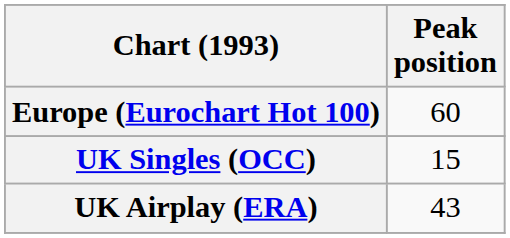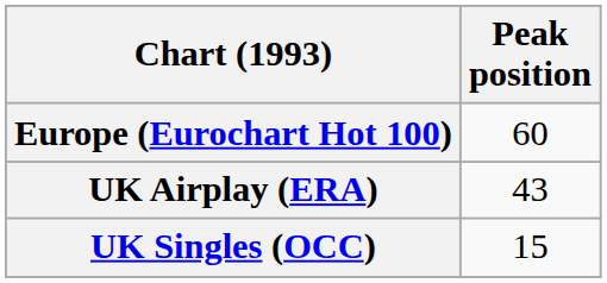 <table class="wikitable plainrowheaders">
 <tr>
 <th>Chart (1993)</th>
 <th>Peak<br>position</th>
 </tr>
 <tr>
 <th scope="row">Europe (<a href='#'>Eurochart Hot 100</a>)</th>
 <td align="center">60</td>
 </tr>
 <tr>
+<th scope="row">UK Airplay (<a href='#'>ERA</a>)</th>
+<td align="center">43</td>
+</tr>
+<tr>
 <th scope="row"><a href='#'>UK Singles</a> (<a href='#'>OCC</a>)</th>
 <td align="center">15</td>
 </tr>
-<tr>
-<th scope="row">UK Airplay (<a href='#'>ERA</a>)</th>
-<td align="center">43</td>
-</tr>
 </table>
